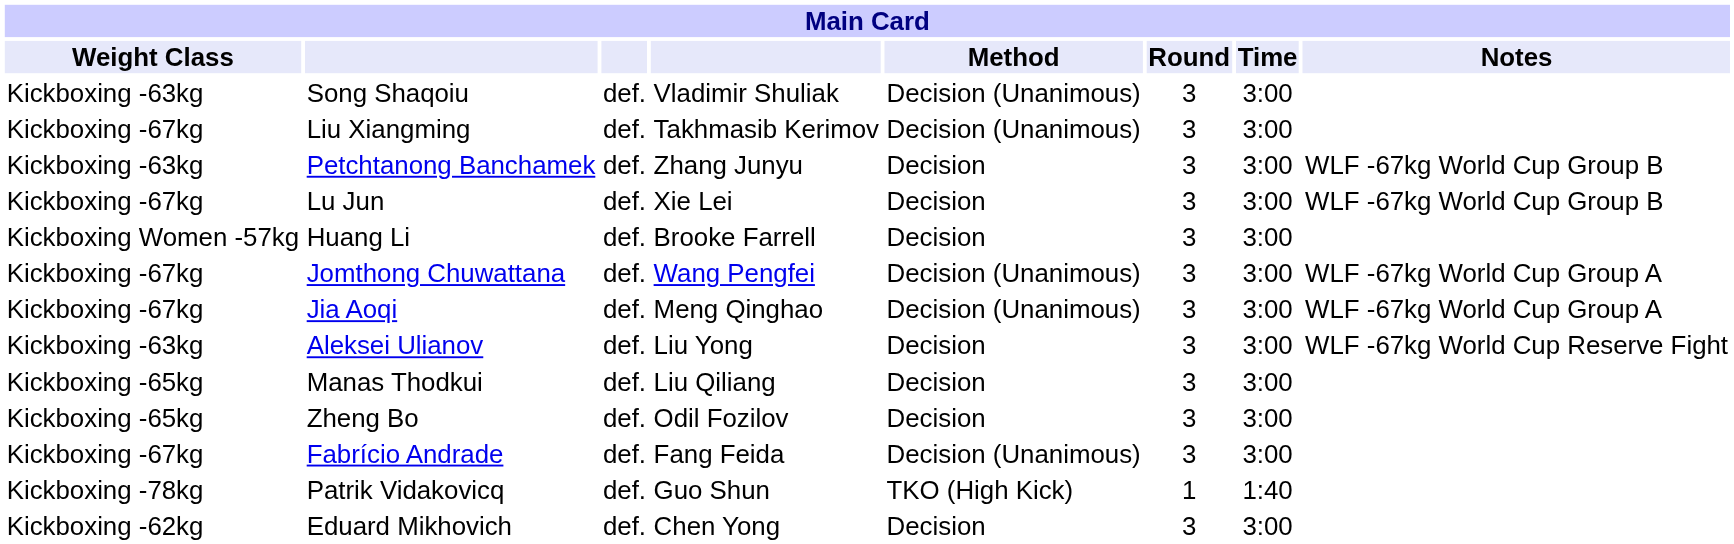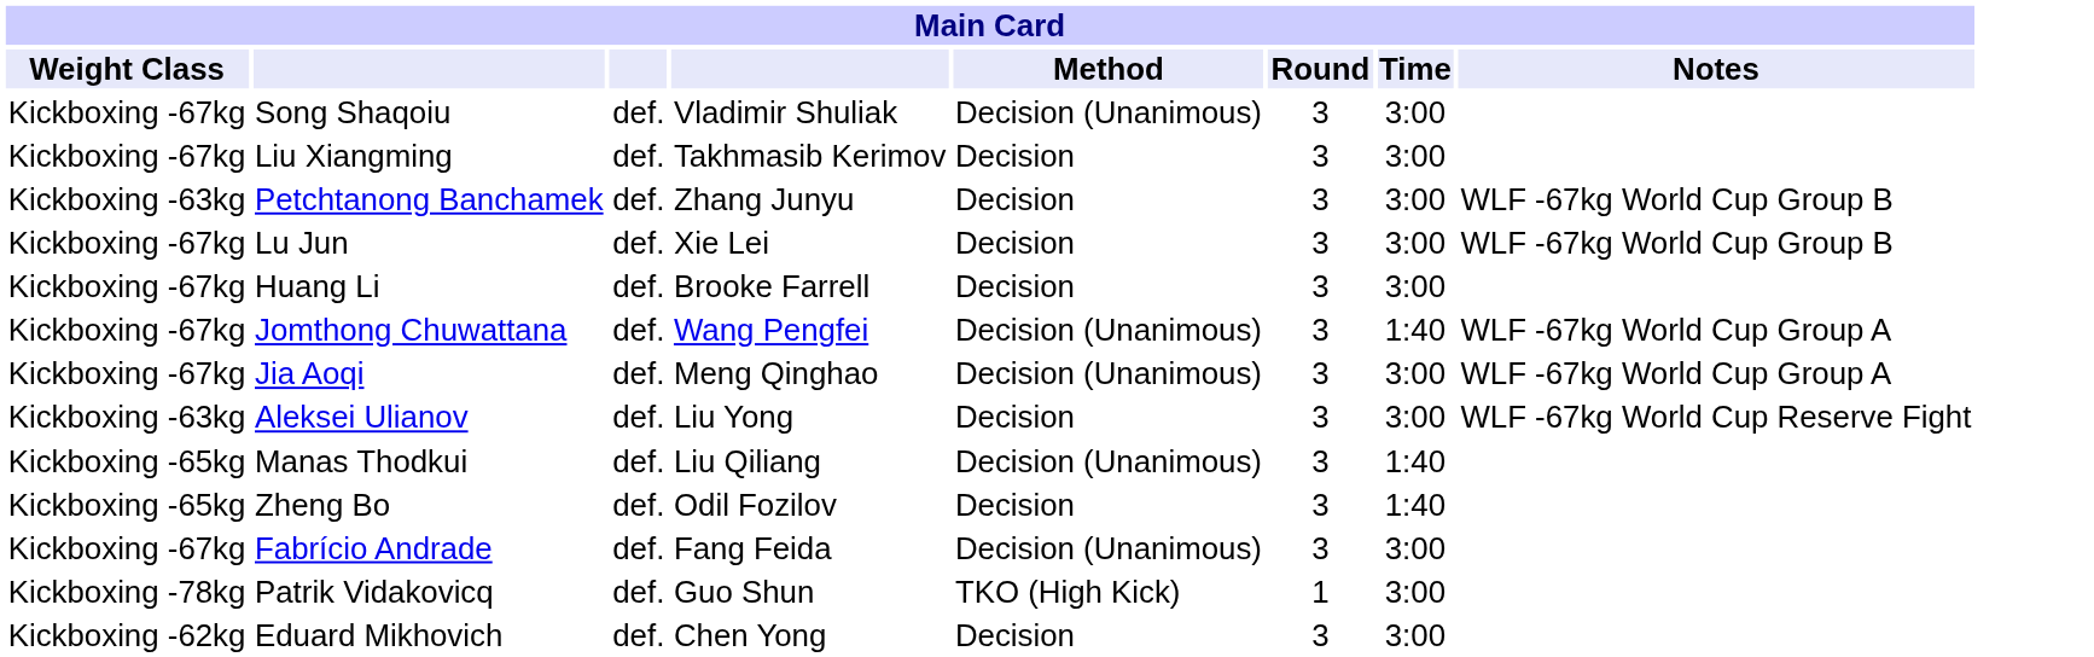 <table class="toccolours" style="font-size: 85%;">
 <tr>
 <th colspan="8" style="background-color: #ccf; color: #000080; text-align: center;"><strong>Main Card</strong></th>
 </tr>
 <tr>
 <th colspan="1" style="background-color: #E6E8FA; color: #000000; text-align: center;">Weight Class</th>
 <th colspan="1" style="background-color: #E6E8FA; color: #000000; text-align: center;"></th>
 <th colspan="1" style="background-color: #E6E8FA; color: #000000; text-align: center;"></th>
 <th colspan="1" style="background-color: #E6E8FA; color: #000000; text-align: center;"></th>
 <th colspan="1" style="background-color: #E6E8FA; color: #000000; text-align: center;">Method</th>
 <th colspan="1" style="background-color: #E6E8FA; color: #000000; text-align: center;">Round</th>
 <th colspan="1" style="background-color: #E6E8FA; color: #000000; text-align: center;">Time</th>
 <th colspan="1" style="background-color: #E6E8FA; color: #000000; text-align: center;">Notes</th>
 </tr>
 <tr>
-<td>Kickboxing -63kg</td>
+<td>Kickboxing -67kg</td>
 <td> Song Shaqoiu</td>
 <td align=center>def.</td>
 <td> Vladimir Shuliak</td>
 <td>Decision (Unanimous)</td>
 <td align=center>3</td>
 <td align=center>3:00</td>
 <td></td>
 </tr>
 <tr>
 <td>Kickboxing -67kg</td>
 <td> Liu Xiangming</td>
 <td align=center>def.</td>
 <td> Takhmasib Kerimov</td>
-<td>Decision (Unanimous)</td>
+<td>Decision</td>
 <td align=center>3</td>
 <td align=center>3:00</td>
 <td></td>
 </tr>
 <tr>
 <td>Kickboxing -63kg</td>
 <td> <a href='#'>Petchtanong Banchamek</a></td>
 <td align=center>def.</td>
 <td> Zhang Junyu</td>
 <td>Decision</td>
 <td align=center>3</td>
 <td align=center>3:00</td>
 <td>WLF -67kg World Cup Group B</td>
 </tr>
 <tr>
 <td>Kickboxing -67kg</td>
 <td> Lu Jun</td>
 <td align=center>def.</td>
 <td> Xie Lei</td>
 <td>Decision</td>
 <td align=center>3</td>
 <td align=center>3:00</td>
 <td>WLF -67kg World Cup Group B</td>
 </tr>
 <tr>
-<td>Kickboxing Women -57kg</td>
+<td>Kickboxing -67kg</td>
 <td> Huang Li</td>
 <td align=center>def.</td>
 <td> Brooke Farrell</td>
 <td>Decision</td>
 <td align=center>3</td>
 <td align=center>3:00</td>
 <td></td>
 </tr>
 <tr>
 <td>Kickboxing -67kg</td>
 <td> <a href='#'>Jomthong Chuwattana</a></td>
 <td align=center>def.</td>
 <td> <a href='#'>Wang Pengfei</a></td>
 <td>Decision (Unanimous)</td>
 <td align=center>3</td>
-<td align=center>3:00</td>
+<td align=center>1:40</td>
 <td>WLF -67kg World Cup Group A</td>
 </tr>
 <tr>
 <td>Kickboxing -67kg</td>
 <td> <a href='#'>Jia Aoqi</a></td>
 <td align=center>def.</td>
 <td> Meng Qinghao</td>
 <td>Decision (Unanimous)</td>
 <td align=center>3</td>
 <td align=center>3:00</td>
 <td>WLF -67kg World Cup Group A</td>
 </tr>
 <tr>
 <td>Kickboxing -63kg</td>
 <td> <a href='#'>Aleksei Ulianov</a></td>
 <td align=center>def.</td>
 <td> Liu Yong</td>
 <td>Decision</td>
 <td align=center>3</td>
 <td align=center>3:00</td>
 <td>WLF -67kg World Cup Reserve Fight</td>
 </tr>
 <tr>
 <td>Kickboxing -65kg</td>
 <td> Manas Thodkui</td>
 <td align=center>def.</td>
 <td> Liu Qiliang</td>
-<td>Decision</td>
+<td>Decision (Unanimous)</td>
 <td align=center>3</td>
-<td align=center>3:00</td>
+<td align=center>1:40</td>
 </tr>
 <tr>
 <td>Kickboxing -65kg</td>
 <td> Zheng Bo</td>
 <td align=center>def.</td>
 <td> Odil Fozilov</td>
 <td>Decision</td>
 <td align=center>3</td>
-<td align=center>3:00</td>
+<td align=center>1:40</td>
 </tr>
 <tr>
 <td>Kickboxing -67kg</td>
 <td> <a href='#'>Fabrício Andrade</a></td>
 <td align=center>def.</td>
 <td> Fang Feida</td>
 <td>Decision (Unanimous)</td>
 <td align=center>3</td>
 <td align=center>3:00</td>
 </tr>
 <tr>
 <td>Kickboxing -78kg</td>
 <td> Patrik Vidakovicq</td>
 <td align=center>def.</td>
 <td> Guo Shun</td>
 <td>TKO (High Kick)</td>
 <td align=center>1</td>
-<td align=center>1:40</td>
+<td align=center>3:00</td>
 </tr>
 <tr>
 <td>Kickboxing -62kg</td>
 <td> Eduard Mikhovich</td>
 <td align=center>def.</td>
 <td> Chen Yong</td>
 <td>Decision</td>
 <td align=center>3</td>
 <td align=center>3:00</td>
 </tr>
 </table>
